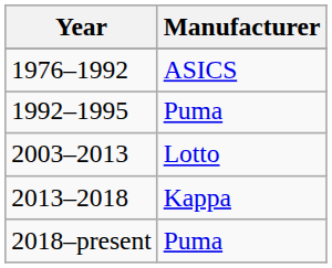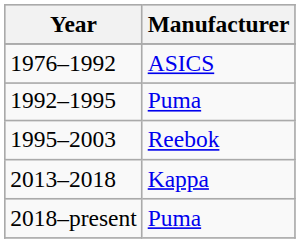 <table class="wikitable" style="font-size: 0.9em;">
 <tr class="nogrid hintergrundfarbe5">
 <th>Year</th>
 <th>Manufacturer</th>
 </tr>
 <tr>
 </tr>
 <tr class="nogrid">
 <td>1976–1992</td>
 <td><a href='#'>ASICS</a></td>
 </tr>
 <tr class="nogrid">
 <td>1992–1995</td>
 <td><a href='#'>Puma</a></td>
 </tr>
 <tr class="nogrid">
-<td>2003–2013</td>
-<td><a href='#'>Lotto</a></td>
+<td>1995–2003</td>
+<td><a href='#'>Reebok</a></td>
 </tr>
 <tr class="nogrid">
 <td>2013–2018</td>
 <td><a href='#'>Kappa</a></td>
 </tr>
 <tr class="nogrid">
 <td>2018–present</td>
 <td><a href='#'>Puma</a></td>
 </tr>
 </table>
